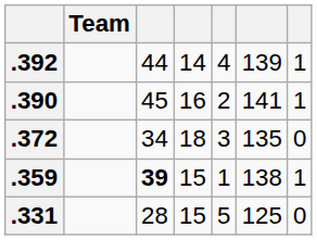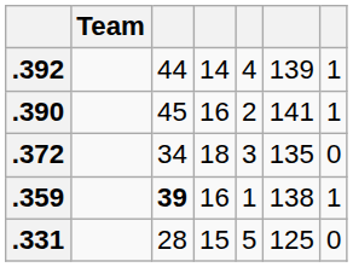 <table class="wikitable sortable">
 <tr>
 <th></th>
 <th class="unsortable">Team</th>
 <th></th>
 <th></th>
 <th></th>
 <th></th>
 <th></th>
 </tr>
 <tr>
 <th>.392</th>
 <td></td>
 <td>44</td>
 <td>14</td>
 <td>4</td>
 <td>139</td>
 <td>1</td>
 </tr>
 <tr>
 <th>.390</th>
 <td></td>
 <td>45</td>
 <td>16</td>
 <td>2</td>
 <td>141</td>
 <td>1</td>
 </tr>
 <tr>
 <th>.372</th>
 <td></td>
 <td>34</td>
 <td>18</td>
 <td>3</td>
 <td>135</td>
 <td>0</td>
 </tr>
 <tr>
 <th>.359</th>
 <td></td>
 <td><strong>39</strong></td>
-<td>15</td>
+<td>16</td>
 <td>1</td>
 <td>138</td>
 <td>1</td>
 </tr>
 <tr>
 <th>.331</th>
 <td></td>
 <td>28</td>
 <td>15</td>
 <td>5</td>
 <td>125</td>
 <td>0</td>
 </tr>
 </table>
